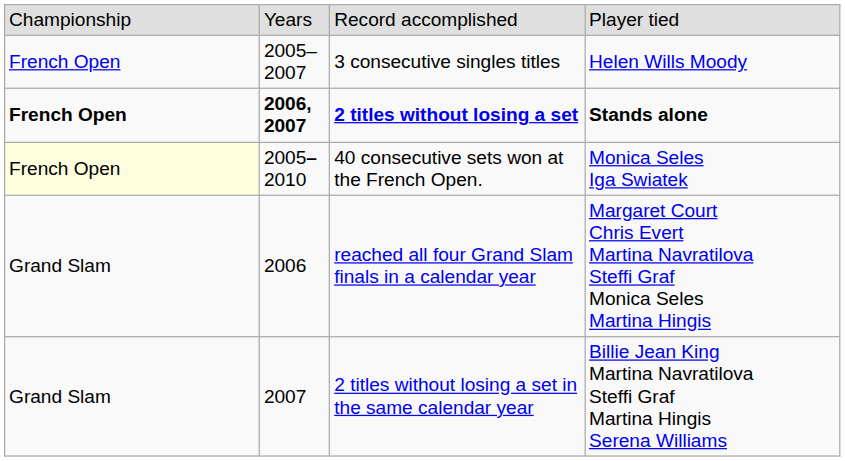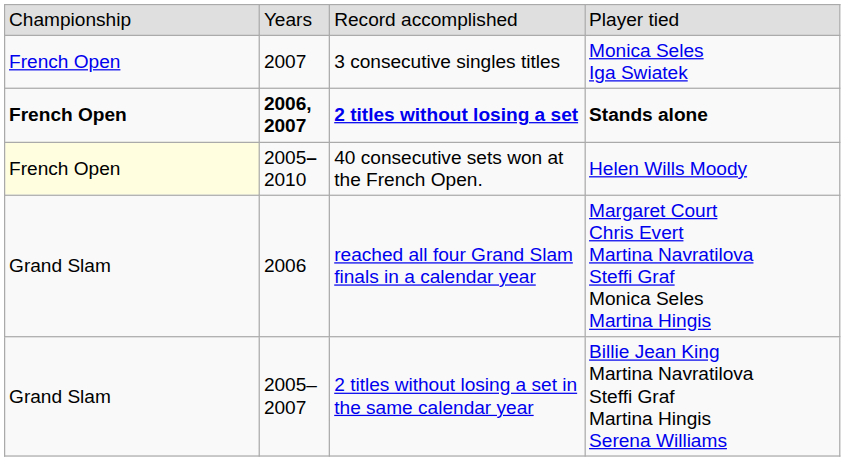 <table class="wikitable" style="font-size:97%">
 <tr style="background:#dfdfdf;">
 <td width="200">Championship</td>
 <td width="50">Years</td>
 <td width="200">Record accomplished</td>
 <td width="200">Player tied</td>
 </tr>
 <tr>
 <td><a href='#'>French Open</a></td>
-<td>2005–2007</td>
+<td>2007</td>
 <td>3 consecutive singles titles</td>
-<td><a href='#'>Helen Wills Moody</a></td>
+<td><a href='#'>Monica Seles</a><br><a href='#'>Iga Swiatek</a></td>
 </tr>
 <tr>
 <td><strong>French Open</strong></td>
 <td><strong>2006, 2007</strong></td>
 <td><strong><a href='#'>2 titles without losing a set</a></strong></td>
 <td><strong>Stands alone</strong></td>
 </tr>
 <tr>
 <td style="background: lightyellow;">French Open</td>
 <td>2005<strong>–</strong>2010</td>
 <td>40 consecutive sets won at the French Open.</td>
-<td><a href='#'>Monica Seles</a><br><a href='#'>Iga Swiatek</a></td>
+<td><a href='#'>Helen Wills Moody</a></td>
 </tr>
 <tr>
 <td>Grand Slam</td>
 <td>2006</td>
 <td><a href='#'>reached all four Grand Slam finals in a calendar year</a></td>
 <td><a href='#'>Margaret Court</a><br><a href='#'>Chris Evert</a><br><a href='#'>Martina Navratilova</a><br><a href='#'>Steffi Graf</a><br>Monica Seles<br><a href='#'>Martina Hingis</a></td>
 </tr>
 <tr>
 <td>Grand Slam</td>
-<td>2007</td>
+<td>2005–2007</td>
 <td><a href='#'>2 titles without losing a set in the same calendar year</a></td>
 <td><a href='#'>Billie Jean King</a><br>Martina Navratilova<br>Steffi Graf<br>Martina Hingis<br><a href='#'>Serena Williams</a></td>
 </tr>
 </table>
